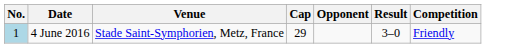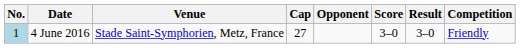 <table class="wikitable sortable">
 <tr>
 <th scope="col">No.</th>
 <th scope="col">Date</th>
 <th scope="col">Venue</th>
 <th scope="col">Cap</th>
 <th scope="col">Opponent</th>
+<th scope="col">Score</th>
 <th scope="col">Result</th>
 <th scope="col">Competition</th>
 </tr>
 <tr>
 <td align="center" style="background: lightblue;">1</td>
 <td>4 June 2016</td>
 <td><a href='#'>Stade Saint-Symphorien</a>, Metz, France</td>
-<td align="center">29</td>
+<td align="center">27</td>
 <td></td>
+<td align="center">3–0</td>
 <td align="center">3–0</td>
 <td><a href='#'>Friendly</a></td>
 </tr>
 </table>
